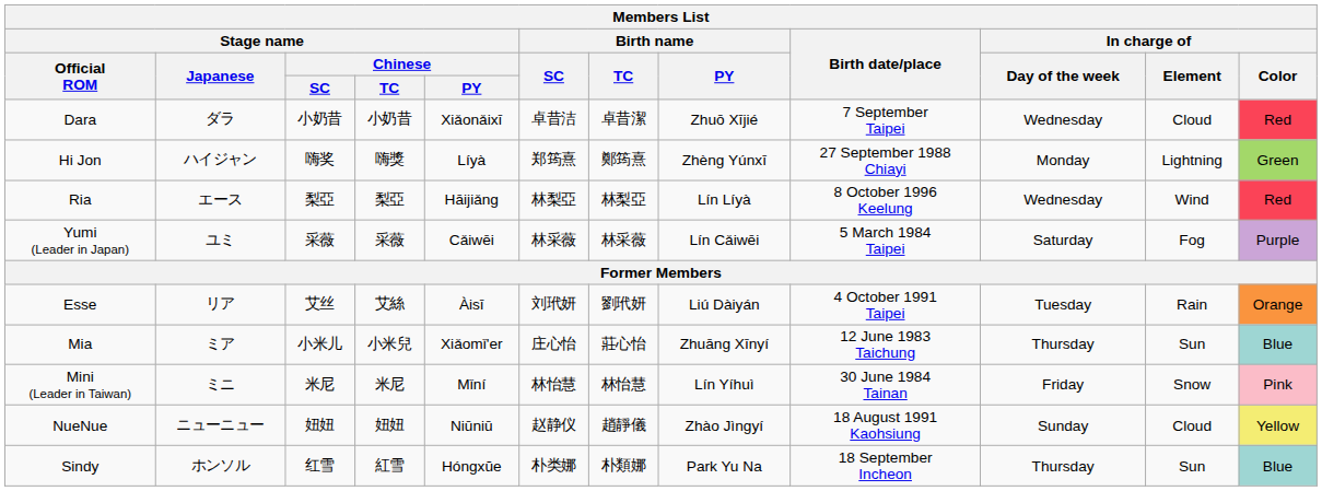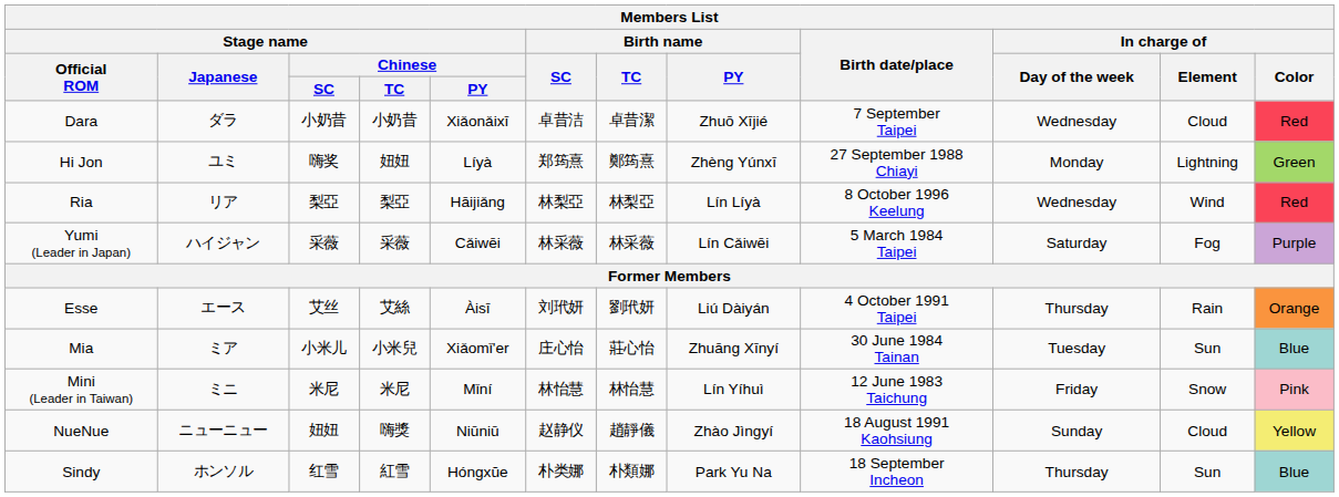 <table class="wikitable" style="text-align:center; font-size:90%; width:100%;">
 <tr>
 <th colspan="17">Members List</th>
 </tr>
 <tr>
 <th colspan=5>Stage name</th>
 <th colspan=3>Birth name</th>
 <th rowspan=3>Birth date/place</th>
 <th colspan=3>In charge of</th>
 </tr>
 <tr>
 <th rowspan=2>Official <br> <a href='#'>ROM</a></th>
 <th rowspan=2><a href='#'>Japanese</a></th>
 <th colspan=3><a href='#'>Chinese</a></th>
 <th rowspan=2><a href='#'>SC</a></th>
 <th rowspan=2><a href='#'>TC</a></th>
 <th rowspan=2><a href='#'>PY</a></th>
 <th rowspan=2>Day of the week</th>
 <th rowspan=2>Element</th>
 <th rowspan=2>Color</th>
 </tr>
 <tr>
 <th><a href='#'>SC</a></th>
 <th><a href='#'>TC</a></th>
 <th><a href='#'>PY</a></th>
 </tr>
 <tr>
 <td>Dara</td>
 <td>ダラ</td>
 <td>小奶昔</td>
 <td>小奶昔</td>
 <td>Xiǎonǎixī</td>
 <td>卓昔洁</td>
 <td>卓昔潔</td>
 <td>Zhuō Xījié</td>
 <td>7 September<br><a href='#'>Taipei</a></td>
 <td>Wednesday</td>
 <td>Cloud</td>
 <td style="background-color:#fb4357">Red</td>
 </tr>
 <tr>
 <td>Hi Jon</td>
-<td>ハイジャン</td>
+<td>ユミ</td>
 <td>嗨奖</td>
-<td>嗨獎</td>
+<td>妞妞</td>
 <td>Líyà</td>
 <td>郑筠熹</td>
 <td>鄭筠熹</td>
 <td>Zhèng Yúnxī</td>
 <td>27 September 1988<br><a href='#'>Chiayi</a></td>
 <td>Monday</td>
 <td>Lightning</td>
 <td style="background-color:#a3d869">Green</td>
 </tr>
 <tr>
 <td>Ria</td>
-<td>エース</td>
+<td>リア</td>
 <td>梨亞</td>
 <td>梨亞</td>
 <td>Hāijiǎng</td>
 <td>林梨亞</td>
 <td>林梨亞</td>
 <td>Lín Líyà</td>
 <td>8 October 1996<br><a href='#'>Keelung</a></td>
 <td>Wednesday</td>
 <td>Wind</td>
 <td style="background-color:#fb4357">Red</td>
 </tr>
 <tr>
 <td>Yumi<br><small>(Leader in Japan)</small></td>
-<td>ユミ</td>
+<td>ハイジャン</td>
 <td>采薇</td>
 <td>采薇</td>
 <td>Cǎiwēi</td>
 <td>林采薇</td>
 <td>林采薇</td>
 <td>Lín Cǎiwēi</td>
 <td>5 March 1984<br><a href='#'>Taipei</a></td>
 <td>Saturday</td>
 <td>Fog</td>
 <td style="background-color:#cba5d7">Purple</td>
 </tr>
 <tr>
 <th colspan="12">Former Members</th>
 </tr>
 <tr>
 <td>Esse</td>
-<td>リア</td>
+<td>エース</td>
 <td>艾丝</td>
 <td>艾絲</td>
 <td>Àisī</td>
 <td>刘玳妍</td>
 <td>劉玳妍</td>
 <td>Liú Dàiyán</td>
 <td>4 October 1991<br><a href='#'>Taipei</a></td>
-<td>Tuesday</td>
+<td>Thursday</td>
 <td>Rain</td>
 <td style="background-color:#fa943e">Orange</td>
 </tr>
 <tr>
 <td>Mia</td>
 <td>ミア</td>
 <td>小米儿</td>
 <td>小米兒</td>
 <td>Xiǎomǐ'er</td>
 <td>庄心怡</td>
 <td>莊心怡</td>
 <td>Zhuāng Xīnyí</td>
-<td>12 June 1983<br><a href='#'>Taichung</a></td>
-<td>Thursday</td>
+<td>30 June 1984<br><a href='#'>Tainan</a></td>
+<td>Tuesday</td>
 <td>Sun</td>
 <td style="background-color:#9ed6d3">Blue</td>
 </tr>
 <tr>
 <td>Mini<br><small>(Leader in Taiwan)</small></td>
 <td>ミニ</td>
 <td>米尼</td>
 <td>米尼</td>
 <td>Mǐní</td>
 <td>林怡慧</td>
 <td>林怡慧</td>
 <td>Lín Yíhuì</td>
-<td>30 June 1984<br><a href='#'>Tainan</a></td>
+<td>12 June 1983<br><a href='#'>Taichung</a></td>
 <td>Friday</td>
 <td>Snow</td>
 <td style="background-color:#fbbcc8">Pink</td>
 </tr>
 <tr>
 <td>NueNue</td>
 <td>ニューニュー</td>
 <td>妞妞</td>
-<td>妞妞</td>
+<td>嗨獎</td>
 <td>Niūniū</td>
 <td>赵静仪</td>
 <td>趙靜儀</td>
 <td>Zhào Jìngyí</td>
 <td>18 August 1991<br><a href='#'>Kaohsiung</a></td>
 <td>Sunday</td>
 <td>Cloud</td>
 <td style="background-color:#f4ed73">Yellow</td>
 </tr>
 <tr>
 <td>Sindy</td>
 <td>ホンソル</td>
 <td>红雪</td>
 <td>紅雪</td>
 <td>Hóngxŭe</td>
 <td>朴类娜</td>
 <td>朴類娜</td>
 <td>Park Yu Na</td>
 <td>18 September<br><a href='#'>Incheon</a></td>
 <td>Thursday</td>
 <td>Sun</td>
 <td style="background-color:#9ed6d3">Blue</td>
 </tr>
 </table>
